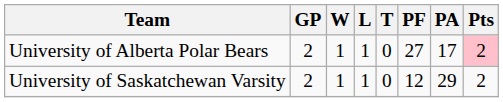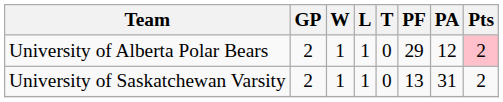 <table class="wikitable">
 <tr>
 <th>Team</th>
 <th>GP</th>
 <th>W</th>
 <th>L</th>
 <th>T</th>
 <th>PF</th>
 <th>PA</th>
 <th>Pts</th>
 </tr>
 <tr align="center">
 <td align="left">University of Alberta Polar Bears</td>
 <td>2</td>
 <td>1</td>
 <td>1</td>
 <td>0</td>
-<td>27</td>
-<td>17</td>
+<td>29</td>
+<td>12</td>
 <td style="background: pink;">2</td>
 </tr>
 <tr align="center">
 <td align="left">University of Saskatchewan Varsity</td>
 <td>2</td>
 <td>1</td>
 <td>1</td>
 <td>0</td>
-<td>12</td>
-<td>29</td>
+<td>13</td>
+<td>31</td>
 <td>2</td>
 </tr>
 <tr align="center">
 </tr>
 </table>
